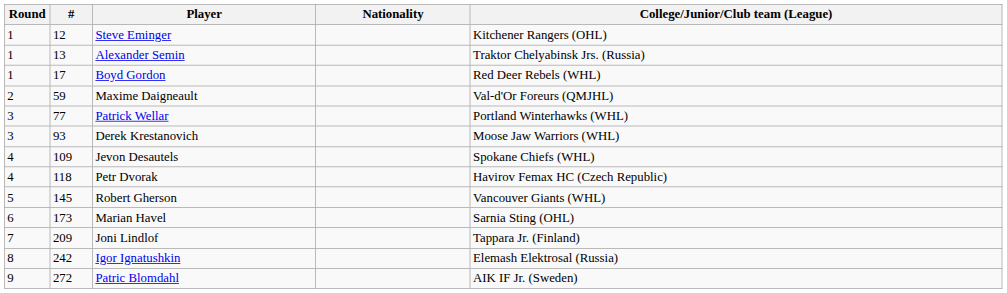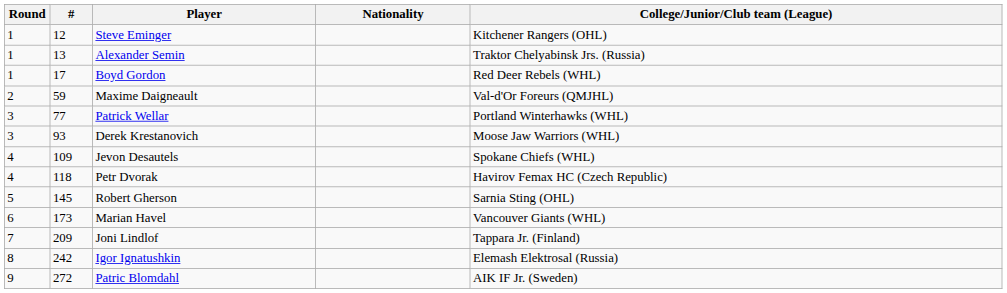 <table class="wikitable">
 <tr align="center">
 <th bgcolor="#DDDDFF" width="4.0%">Round</th>
 <th bgcolor="#DDDDFF" width="4.0%">#</th>
 <th bgcolor="#DDDDFF" width="21.0%">Player</th>
 <th bgcolor="#DDDDFF" width="14.5%">Nationality</th>
 <th bgcolor="#DDDDFF" width="50.0%">College/Junior/Club team (League)</th>
 </tr>
 <tr>
 <td>1</td>
 <td>12</td>
 <td><a href='#'>Steve Eminger</a></td>
 <td></td>
 <td>Kitchener Rangers (OHL)</td>
 </tr>
 <tr>
 <td>1</td>
 <td>13</td>
 <td><a href='#'>Alexander Semin</a></td>
 <td></td>
 <td>Traktor Chelyabinsk Jrs. (Russia)</td>
 </tr>
 <tr>
 <td>1</td>
 <td>17</td>
 <td><a href='#'>Boyd Gordon</a></td>
 <td></td>
 <td>Red Deer Rebels (WHL)</td>
 </tr>
 <tr>
 <td>2</td>
 <td>59</td>
 <td>Maxime Daigneault</td>
 <td></td>
 <td>Val-d'Or Foreurs (QMJHL)</td>
 </tr>
 <tr>
 <td>3</td>
 <td>77</td>
 <td><a href='#'>Patrick Wellar</a></td>
 <td></td>
 <td>Portland Winterhawks (WHL)</td>
 </tr>
 <tr>
 <td>3</td>
 <td>93</td>
 <td>Derek Krestanovich</td>
 <td></td>
 <td>Moose Jaw Warriors (WHL)</td>
 </tr>
 <tr>
 <td>4</td>
 <td>109</td>
 <td>Jevon Desautels</td>
 <td></td>
 <td>Spokane Chiefs (WHL)</td>
 </tr>
 <tr>
 <td>4</td>
 <td>118</td>
 <td>Petr Dvorak</td>
 <td></td>
 <td>Havirov Femax HC (Czech Republic)</td>
 </tr>
 <tr>
 <td>5</td>
 <td>145</td>
 <td>Robert Gherson</td>
 <td></td>
-<td>Vancouver Giants (WHL)</td>
+<td>Sarnia Sting (OHL)</td>
 </tr>
 <tr>
 <td>6</td>
 <td>173</td>
 <td>Marian Havel</td>
 <td></td>
-<td>Sarnia Sting (OHL)</td>
+<td>Vancouver Giants (WHL)</td>
 </tr>
 <tr>
 <td>7</td>
 <td>209</td>
 <td>Joni Lindlof</td>
 <td></td>
 <td>Tappara Jr. (Finland)</td>
 </tr>
 <tr>
 <td>8</td>
 <td>242</td>
 <td><a href='#'>Igor Ignatushkin</a></td>
 <td></td>
 <td>Elemash Elektrosal (Russia)</td>
 </tr>
 <tr>
 <td>9</td>
 <td>272</td>
 <td><a href='#'>Patric Blomdahl</a></td>
 <td></td>
 <td>AIK IF Jr. (Sweden)</td>
 </tr>
 </table>
